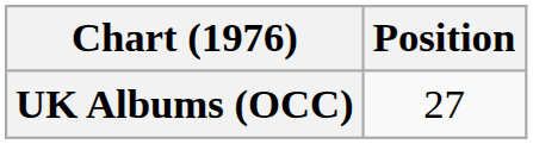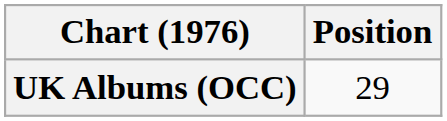 <table class="wikitable sortable plainrowheaders" style="text-align:center;">
 <tr>
 <th scope="col">Chart (1976)</th>
 <th scope="col">Position</th>
 </tr>
 <tr>
 <th scope="row">UK Albums (OCC)</th>
-<td>27</td>
+<td>29</td>
 </tr>
 </table>
